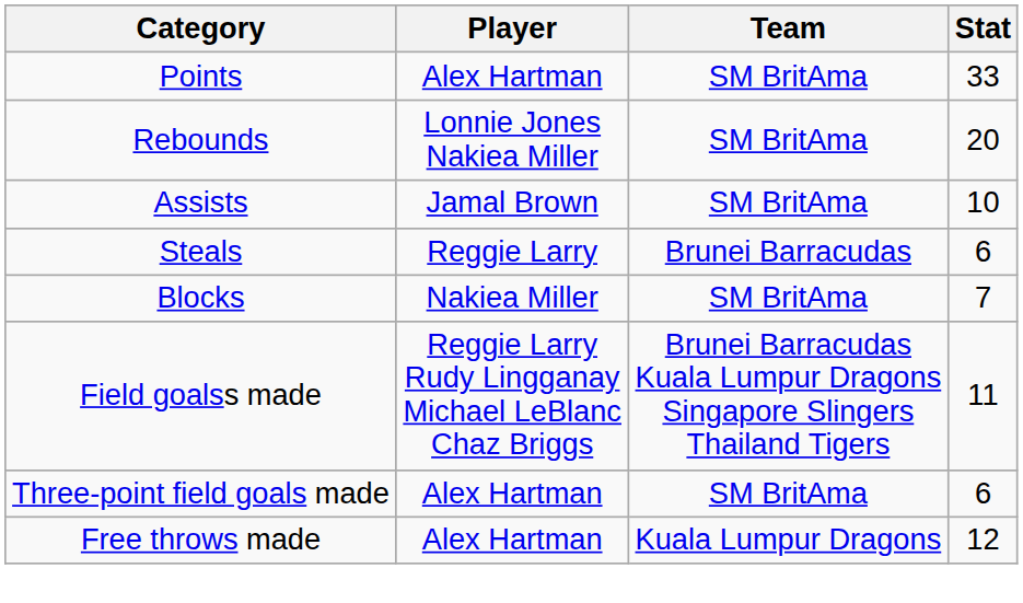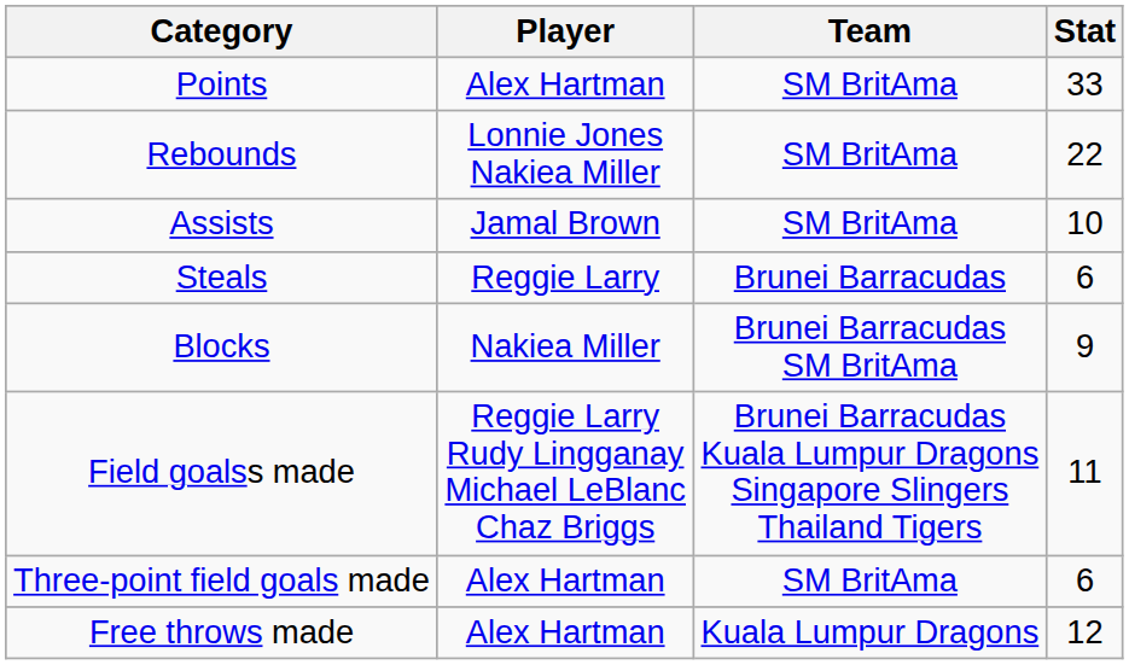 <table class="wikitable" style="text-align:center">
 <tr>
 <th>Category</th>
 <th>Player</th>
 <th>Team</th>
 <th>Stat</th>
 </tr>
 <tr>
 <td><a href='#'>Points</a></td>
 <td><a href='#'>Alex Hartman</a></td>
 <td><a href='#'>SM BritAma</a></td>
 <td>33</td>
 </tr>
 <tr>
 <td><a href='#'>Rebounds</a></td>
 <td><a href='#'>Lonnie Jones</a> <br> <a href='#'>Nakiea Miller</a></td>
 <td><a href='#'>SM BritAma</a></td>
-<td>20</td>
+<td>22</td>
 </tr>
 <tr>
 <td><a href='#'>Assists</a></td>
 <td><a href='#'>Jamal Brown</a></td>
 <td><a href='#'>SM BritAma</a></td>
 <td>10</td>
 </tr>
 <tr>
 <td><a href='#'>Steals</a></td>
 <td><a href='#'>Reggie Larry</a></td>
 <td><a href='#'>Brunei Barracudas</a></td>
 <td>6</td>
 </tr>
 <tr>
 <td><a href='#'>Blocks</a></td>
 <td><a href='#'>Nakiea Miller</a></td>
-<td><a href='#'>SM BritAma</a></td>
-<td>7</td>
+<td><a href='#'>Brunei Barracudas</a> <br> <a href='#'>SM BritAma</a></td>
+<td>9</td>
 </tr>
 <tr>
 <td><a href='#'>Field goals</a>s made</td>
 <td><a href='#'>Reggie Larry</a> <br> <a href='#'>Rudy Lingganay</a> <br> <a href='#'>Michael LeBlanc</a> <br> <a href='#'>Chaz Briggs</a></td>
 <td><a href='#'>Brunei Barracudas</a> <br> <a href='#'>Kuala Lumpur Dragons</a> <br> <a href='#'>Singapore Slingers</a> <br> <a href='#'>Thailand Tigers</a></td>
 <td>11</td>
 </tr>
 <tr>
 <td><a href='#'>Three-point field goals</a> made</td>
 <td><a href='#'>Alex Hartman</a></td>
 <td><a href='#'>SM BritAma</a></td>
 <td>6</td>
 </tr>
 <tr>
 <td><a href='#'>Free throws</a> made</td>
 <td><a href='#'>Alex Hartman</a></td>
 <td><a href='#'>Kuala Lumpur Dragons</a></td>
 <td>12</td>
 </tr>
 </table>
